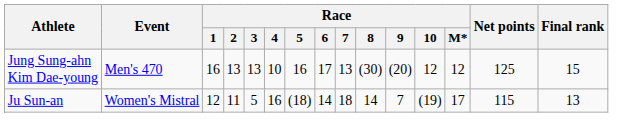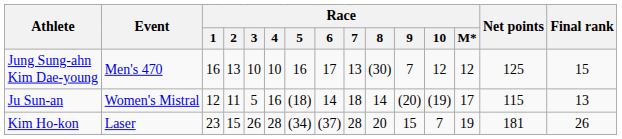 <table class="wikitable" style="font-size:90%">
 <tr>
 <th rowspan=2>Athlete</th>
 <th rowspan=2>Event</th>
 <th colspan=11>Race</th>
 <th rowspan=2>Net points</th>
 <th rowspan=2>Final rank</th>
 </tr>
 <tr style="font-size:95%">
 <th>1</th>
 <th>2</th>
 <th>3</th>
 <th>4</th>
 <th>5</th>
 <th>6</th>
 <th>7</th>
 <th>8</th>
 <th>9</th>
 <th>10</th>
 <th>M*</th>
 </tr>
 <tr align=center>
 <td align=left><a href='#'>Jung Sung-ahn</a><br><a href='#'>Kim Dae-young</a></td>
 <td align=left><a href='#'>Men's 470</a></td>
 <td>16</td>
 <td>13</td>
-<td>13</td>
+<td>10</td>
 <td>10</td>
 <td>16</td>
 <td>17</td>
 <td>13</td>
 <td>(30)</td>
-<td>(20)</td>
+<td>7</td>
 <td>12</td>
 <td>12</td>
 <td>125</td>
 <td>15</td>
 </tr>
 <tr align=center>
 <td align=left><a href='#'>Ju Sun-an</a></td>
 <td align=left><a href='#'>Women's Mistral</a></td>
 <td>12</td>
 <td>11</td>
 <td>5</td>
 <td>16</td>
 <td>(18)</td>
 <td>14</td>
 <td>18</td>
 <td>14</td>
-<td>7</td>
+<td>(20)</td>
 <td>(19)</td>
 <td>17</td>
 <td>115</td>
 <td>13</td>
 </tr>
+<tr align=center>
+<td align=left><a href='#'>Kim Ho-kon</a></td>
+<td align=left><a href='#'>Laser</a></td>
+<td>23</td>
+<td>15</td>
+<td>26</td>
+<td>28</td>
+<td>(34)</td>
+<td>(37)</td>
+<td>28</td>
+<td>20</td>
+<td>15</td>
+<td>7</td>
+<td>19</td>
+<td>181</td>
+<td>26</td>
+</tr>
 </table>
